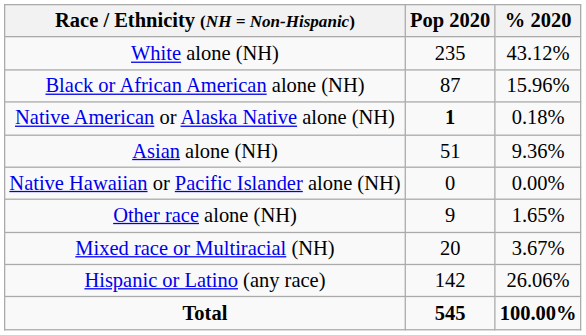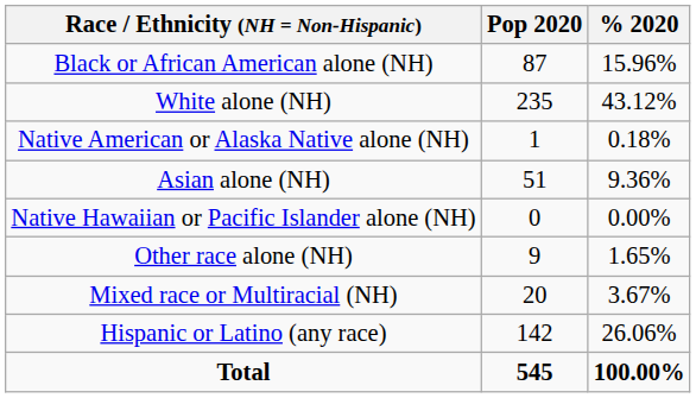 <table class="wikitable"  style="text-align:center;">
 <tr>
 <th>Race / Ethnicity <small>(<em>NH = Non-Hispanic</em>)</small></th>
 <th>Pop 2020</th>
 <th>% 2020</th>
 </tr>
 <tr>
+<td><a href='#'>Black or African American</a> alone (NH)</td>
+<td>87</td>
+<td>15.96%</td>
+</tr>
+<tr>
 <td><a href='#'>White</a> alone (NH)</td>
 <td>235</td>
 <td>43.12%</td>
 </tr>
 <tr>
-<td><a href='#'>Black or African American</a> alone (NH)</td>
-<td>87</td>
-<td>15.96%</td>
-</tr>
-<tr>
 <td><a href='#'>Native American</a> or <a href='#'>Alaska Native</a> alone (NH)</td>
-<td><strong>1</strong></td>
+<td>1</td>
 <td>0.18%</td>
 </tr>
 <tr>
 <td><a href='#'>Asian</a> alone (NH)</td>
 <td>51</td>
 <td>9.36%</td>
 </tr>
 <tr>
 <td><a href='#'>Native Hawaiian</a> or <a href='#'>Pacific Islander</a> alone (NH)</td>
 <td>0</td>
 <td>0.00%</td>
 </tr>
 <tr>
 <td><a href='#'>Other race</a> alone (NH)</td>
 <td>9</td>
 <td>1.65%</td>
 </tr>
 <tr>
 <td><a href='#'>Mixed race or Multiracial</a> (NH)</td>
 <td>20</td>
 <td>3.67%</td>
 </tr>
 <tr>
 <td><a href='#'>Hispanic or Latino</a> (any race)</td>
 <td>142</td>
 <td>26.06%</td>
 </tr>
 <tr>
 <td><strong>Total</strong></td>
 <td><strong>545</strong></td>
 <td><strong>100.00%</strong></td>
 </tr>
 </table>
